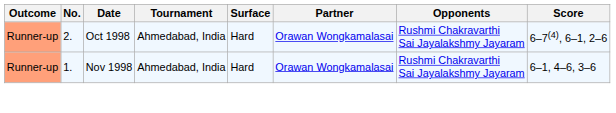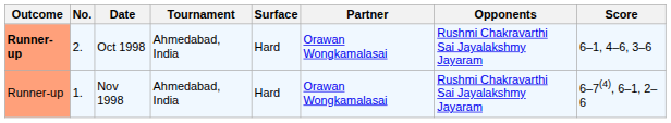 <table class="sortable wikitable" style=font-size:97%>
 <tr>
 <th>Outcome</th>
 <th>No.</th>
 <th>Date</th>
 <th>Tournament</th>
 <th>Surface</th>
 <th>Partner</th>
 <th>Opponents</th>
 <th>Score</th>
 </tr>
 <tr style="background:#f0f8ff;">
-<td bgcolor="FFA07A">Runner-up</td>
+<td bgcolor="FFA07A"><strong>Runner-up</strong></td>
 <td>2.</td>
 <td>Oct 1998</td>
 <td>Ahmedabad, India</td>
 <td>Hard</td>
 <td> <a href='#'>Orawan Wongkamalasai</a></td>
 <td> <a href='#'>Rushmi Chakravarthi</a> <br>  <a href='#'>Sai Jayalakshmy Jayaram</a></td>
-<td>6–7<sup>(4)</sup>, 6–1, 2–6</td>
+<td>6–1, 4–6, 3–6</td>
 </tr>
 <tr bgcolor=f0f8ff>
 <td bgcolor="FFA07A">Runner-up</td>
 <td>1.</td>
 <td>Nov 1998</td>
 <td>Ahmedabad, India</td>
 <td>Hard</td>
 <td> <a href='#'>Orawan Wongkamalasai</a></td>
 <td> <a href='#'>Rushmi Chakravarthi</a> <br>  <a href='#'>Sai Jayalakshmy Jayaram</a></td>
-<td>6–1, 4–6, 3–6</td>
+<td>6–7<sup>(4)</sup>, 6–1, 2–6</td>
 </tr>
 </table>
